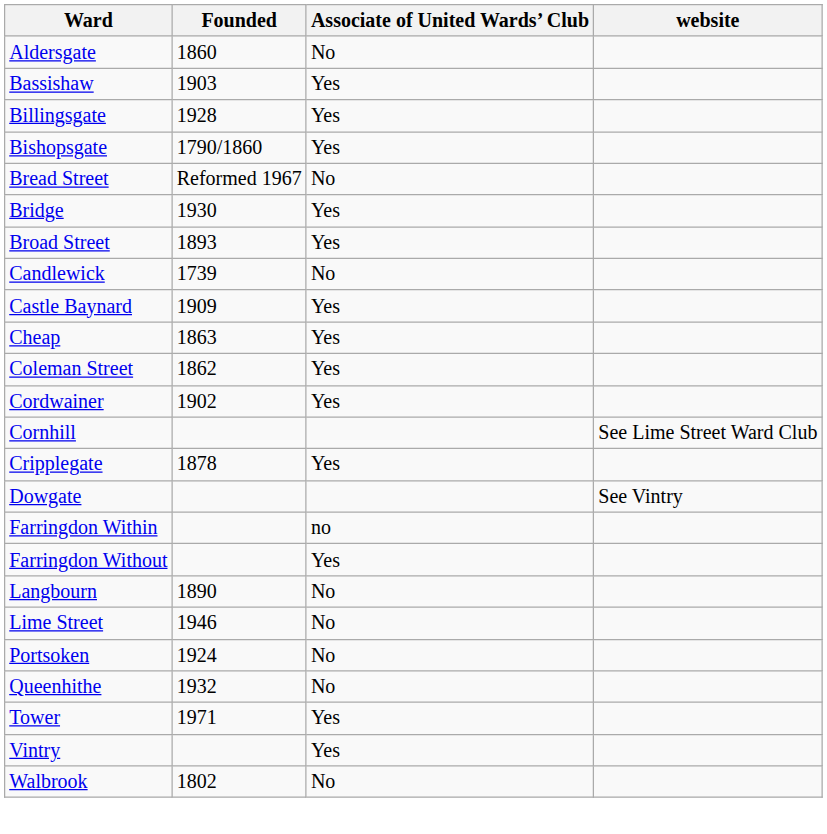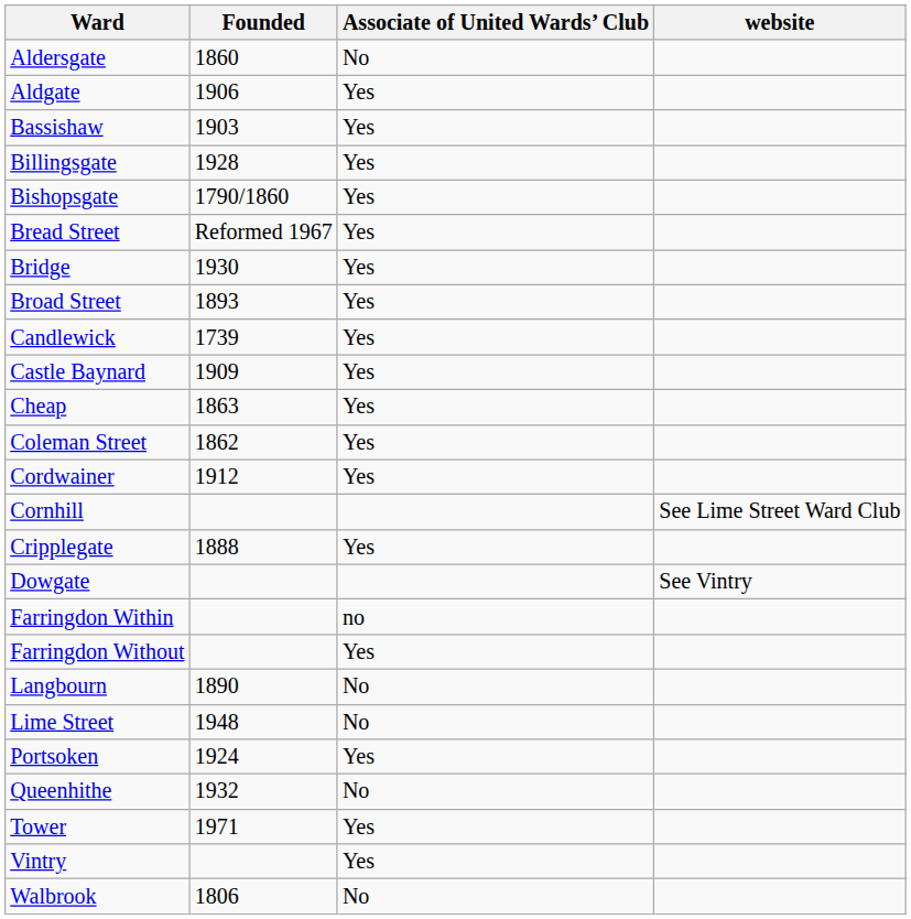 <table class="wikitable">
 <tr>
 <th>Ward</th>
 <th>Founded</th>
 <th>Associate of United Wards’ Club</th>
 <th>website</th>
 </tr>
 <tr>
 <td><a href='#'>Aldersgate</a></td>
 <td>1860</td>
 <td>No</td>
+<td></td>
+</tr>
+<tr>
+<td><a href='#'>Aldgate</a></td>
+<td>1906</td>
+<td>Yes</td>
 <td></td>
 </tr>
 <tr>
 <td><a href='#'>Bassishaw</a></td>
 <td>1903</td>
 <td>Yes</td>
 <td><br></td>
 </tr>
 <tr>
 <td><a href='#'>Billingsgate</a></td>
 <td>1928</td>
 <td>Yes</td>
 <td></td>
 </tr>
 <tr>
 <td><a href='#'>Bishopsgate</a></td>
 <td>1790/1860</td>
 <td>Yes</td>
 <td></td>
 </tr>
 <tr>
 <td><a href='#'>Bread Street</a></td>
 <td>Reformed 1967</td>
-<td>No</td>
+<td>Yes</td>
 <td></td>
 </tr>
 <tr>
 <td><a href='#'>Bridge</a></td>
 <td>1930</td>
 <td>Yes</td>
 <td></td>
 </tr>
 <tr>
 <td><a href='#'>Broad Street</a></td>
 <td>1893</td>
 <td>Yes</td>
 <td></td>
 </tr>
 <tr>
 <td><a href='#'>Candlewick</a></td>
 <td>1739</td>
-<td>No</td>
+<td>Yes</td>
 <td></td>
 </tr>
 <tr>
 <td><a href='#'>Castle Baynard</a></td>
 <td>1909</td>
 <td>Yes</td>
 <td></td>
 </tr>
 <tr>
 <td><a href='#'>Cheap</a></td>
 <td>1863</td>
 <td>Yes</td>
 <td></td>
 </tr>
 <tr>
 <td><a href='#'>Coleman Street</a></td>
 <td>1862</td>
 <td>Yes</td>
 <td></td>
 </tr>
 <tr>
 <td><a href='#'>Cordwainer</a></td>
-<td>1902</td>
+<td>1912</td>
 <td>Yes</td>
 <td></td>
 </tr>
 <tr>
 <td><a href='#'>Cornhill</a></td>
 <td></td>
 <td></td>
 <td>See Lime Street Ward Club</td>
 </tr>
 <tr>
 <td><a href='#'>Cripplegate</a></td>
-<td>1878</td>
+<td>1888</td>
 <td>Yes</td>
 <td></td>
 </tr>
 <tr>
 <td><a href='#'>Dowgate</a></td>
 <td></td>
 <td></td>
 <td>See Vintry</td>
 </tr>
 <tr>
 <td><a href='#'>Farringdon Within</a></td>
 <td></td>
 <td>no</td>
 <td></td>
 </tr>
 <tr>
 <td><a href='#'>Farringdon Without</a></td>
 <td></td>
 <td>Yes</td>
 <td></td>
 </tr>
 <tr>
 <td><a href='#'>Langbourn</a></td>
 <td>1890</td>
 <td>No</td>
 <td></td>
 </tr>
 <tr>
 <td><a href='#'>Lime Street</a></td>
-<td>1946</td>
+<td>1948</td>
 <td>No</td>
 <td> </td>
 </tr>
 <tr>
 <td><a href='#'>Portsoken</a></td>
 <td>1924</td>
-<td>No</td>
+<td>Yes</td>
 <td></td>
 </tr>
 <tr>
 <td><a href='#'>Queenhithe</a></td>
 <td>1932</td>
 <td>No</td>
 <td></td>
 </tr>
 <tr>
 <td><a href='#'>Tower</a></td>
 <td>1971</td>
 <td>Yes</td>
 <td></td>
 </tr>
 <tr>
 <td><a href='#'>Vintry</a></td>
 <td></td>
 <td>Yes</td>
 <td></td>
 </tr>
 <tr>
 <td><a href='#'>Walbrook</a></td>
-<td>1802</td>
+<td>1806</td>
 <td>No</td>
 <td></td>
 </tr>
 </table>
